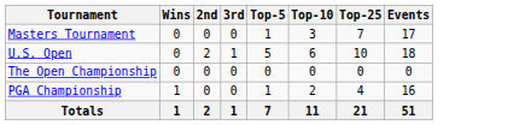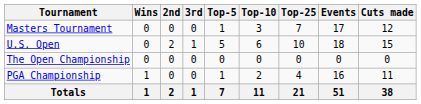 <table class=wikitable style=text-align:center>
 <tr>
 <th>Tournament</th>
 <th>Wins</th>
 <th>2nd</th>
 <th>3rd</th>
 <th>Top-5</th>
 <th>Top-10</th>
 <th>Top-25</th>
 <th>Events</th>
+<th>Cuts made</th>
 </tr>
 <tr>
 <td align=left><a href='#'>Masters Tournament</a></td>
 <td>0</td>
 <td>0</td>
 <td>0</td>
 <td>1</td>
 <td>3</td>
 <td>7</td>
 <td>17</td>
+<td>12</td>
 </tr>
 <tr>
 <td align=left><a href='#'>U.S. Open</a></td>
 <td>0</td>
 <td>2</td>
 <td>1</td>
 <td>5</td>
 <td>6</td>
 <td>10</td>
 <td>18</td>
+<td>15</td>
 </tr>
 <tr>
 <td align=left><a href='#'>The Open Championship</a></td>
+<td>0</td>
 <td>0</td>
 <td>0</td>
 <td>0</td>
 <td>0</td>
 <td>0</td>
 <td>0</td>
 <td>0</td>
 </tr>
 <tr>
 <td align=left><a href='#'>PGA Championship</a></td>
 <td>1</td>
 <td>0</td>
 <td>0</td>
 <td>1</td>
 <td>2</td>
 <td>4</td>
 <td>16</td>
+<td>11</td>
 </tr>
 <tr>
 <th>Totals</th>
 <th>1</th>
 <th>2</th>
 <th>1</th>
 <th>7</th>
 <th>11</th>
 <th>21</th>
 <th>51</th>
+<th>38</th>
 </tr>
 </table>
